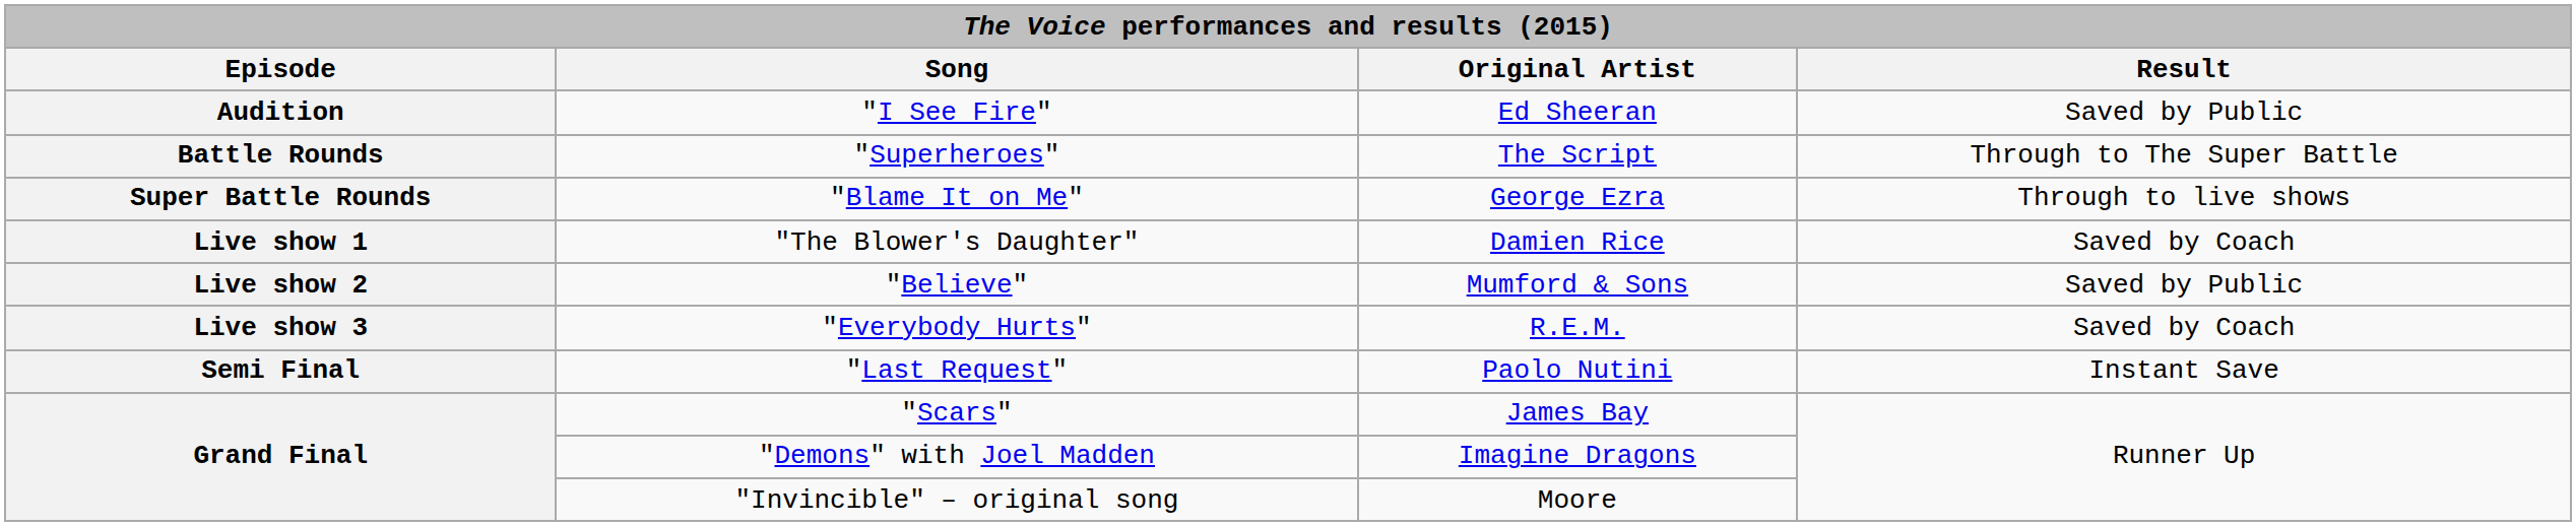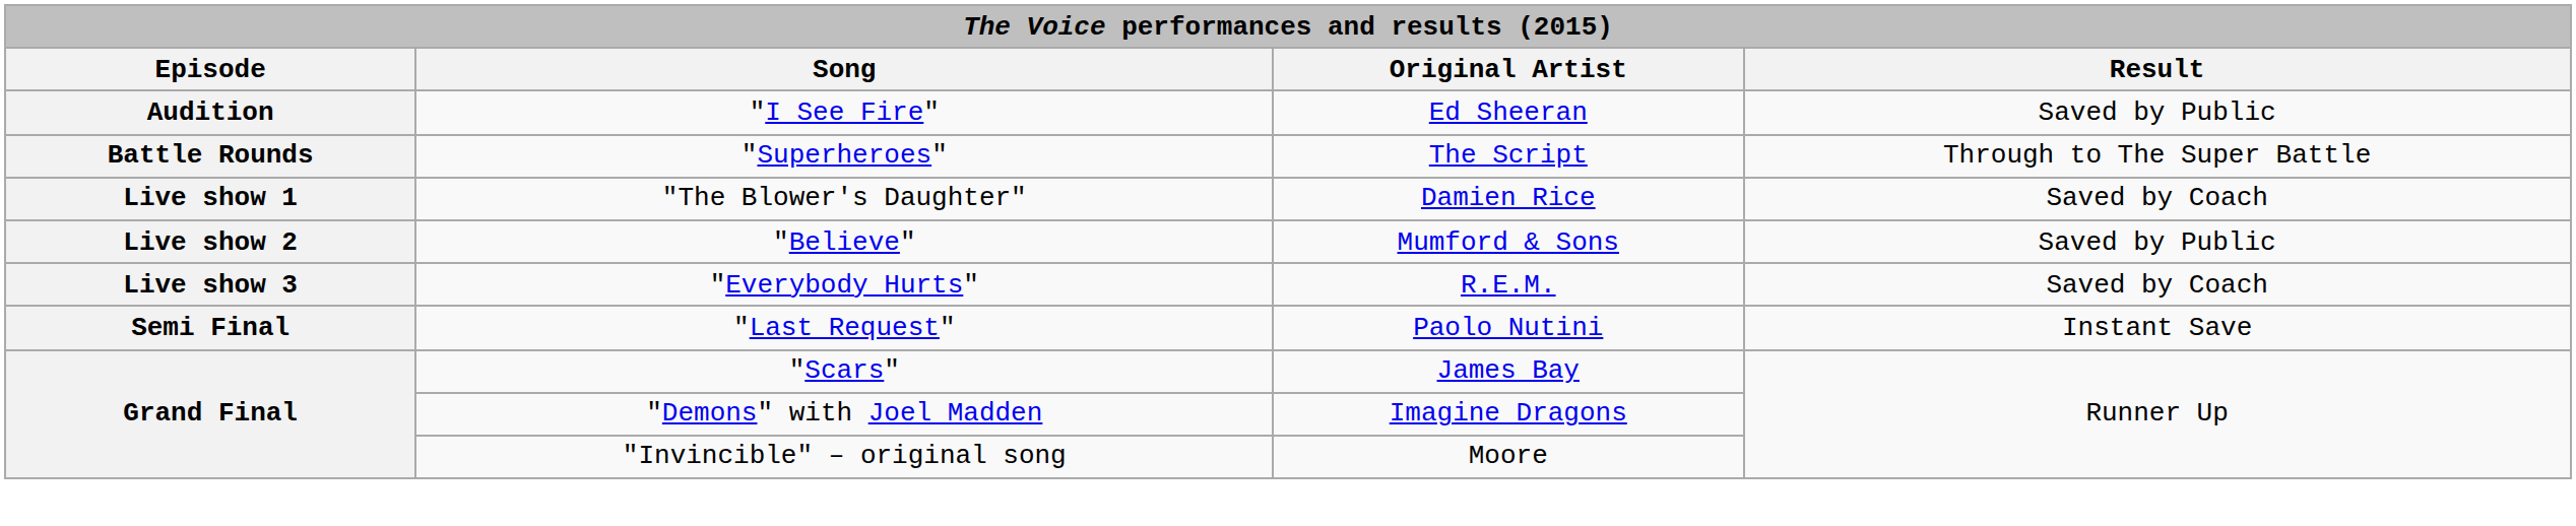 <table class="wikitable collapsible collapsed" style="width:100%; margin:1em auto 1em auto; text-align:center;">
 <tr>
 <th colspan="4" style="background:#BFBFBF;"><em>The Voice</em> performances and results (2015)</th>
 </tr>
 <tr>
 <th scope="col">Episode</th>
 <th scope="col">Song</th>
 <th scope="col">Original Artist</th>
 <th scope="col">Result</th>
 </tr>
 <tr>
 <th>Audition</th>
 <td>"<a href='#'>I See Fire</a>"</td>
 <td><a href='#'>Ed Sheeran</a></td>
 <td>Saved by Public</td>
 </tr>
 <tr>
 <th>Battle Rounds</th>
 <td>"<a href='#'>Superheroes</a>"</td>
 <td><a href='#'>The Script</a></td>
 <td>Through to The Super Battle</td>
-</tr>
-<tr>
-<th>Super Battle Rounds</th>
-<td>"<a href='#'>Blame It on Me</a>"</td>
-<td><a href='#'>George Ezra</a></td>
-<td>Through to live shows</td>
 </tr>
 <tr>
 <th>Live show 1</th>
 <td>"The Blower's Daughter"</td>
 <td><a href='#'>Damien Rice</a></td>
 <td>Saved by Coach</td>
 </tr>
 <tr>
 <th>Live show 2</th>
 <td>"<a href='#'>Believe</a>"</td>
 <td><a href='#'>Mumford & Sons</a></td>
 <td>Saved by Public</td>
 </tr>
 <tr>
 <th>Live show 3</th>
 <td>"<a href='#'>Everybody Hurts</a>"</td>
 <td><a href='#'>R.E.M.</a></td>
 <td>Saved by Coach</td>
 </tr>
 <tr>
 <th>Semi Final</th>
 <td>"<a href='#'>Last Request</a>"</td>
 <td><a href='#'>Paolo Nutini</a></td>
 <td>Instant Save</td>
 </tr>
 <tr>
 <th rowspan="3">Grand Final</th>
 <td>"<a href='#'>Scars</a>"</td>
 <td><a href='#'>James Bay</a></td>
 <td rowspan="3">Runner Up</td>
 </tr>
 <tr>
 <td>"<a href='#'>Demons</a>" with <a href='#'>Joel Madden</a></td>
 <td><a href='#'>Imagine Dragons</a></td>
 </tr>
 <tr>
 <td>"Invincible" – original song</td>
 <td>Moore</td>
 </tr>
 </table>
